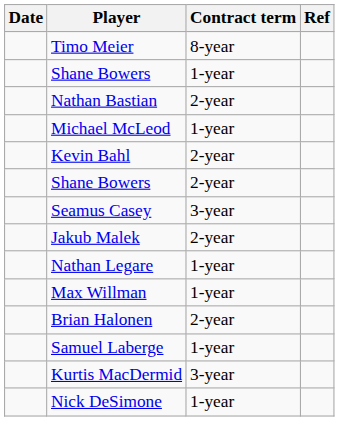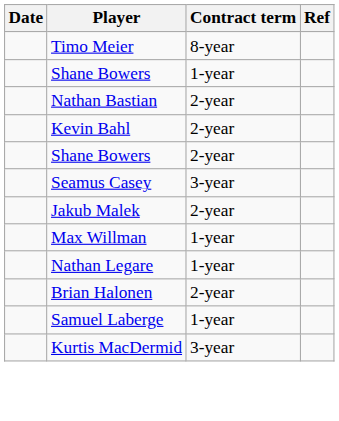 <table class="wikitable">
 <tr>
 <th>Date</th>
 <th>Player</th>
 <th>Contract term</th>
 <th>Ref</th>
 </tr>
 <tr>
 <td></td>
 <td><a href='#'>Timo Meier</a></td>
 <td>8-year</td>
 <td></td>
 </tr>
 <tr>
 <td></td>
 <td><a href='#'>Shane Bowers</a></td>
 <td>1-year</td>
 <td></td>
 </tr>
 <tr>
 <td></td>
 <td><a href='#'>Nathan Bastian</a></td>
 <td>2-year</td>
-<td></td>
-</tr>
-<tr>
-<td></td>
-<td><a href='#'>Michael McLeod</a></td>
-<td>1-year</td>
 <td></td>
 </tr>
 <tr>
 <td></td>
 <td><a href='#'>Kevin Bahl</a></td>
 <td>2-year</td>
 <td></td>
 </tr>
 <tr>
 <td></td>
 <td><a href='#'>Shane Bowers</a></td>
 <td>2-year</td>
 <td></td>
 </tr>
 <tr>
 <td></td>
 <td><a href='#'>Seamus Casey</a></td>
 <td>3-year</td>
 <td></td>
 </tr>
 <tr>
 <td></td>
 <td><a href='#'>Jakub Malek</a></td>
 <td>2-year</td>
 <td></td>
 </tr>
 <tr>
 <td></td>
-<td><a href='#'>Nathan Legare</a></td>
+<td><a href='#'>Max Willman</a></td>
 <td>1-year</td>
 <td></td>
 </tr>
 <tr>
 <td></td>
-<td><a href='#'>Max Willman</a></td>
+<td><a href='#'>Nathan Legare</a></td>
 <td>1-year</td>
 <td></td>
 </tr>
 <tr>
 <td></td>
 <td><a href='#'>Brian Halonen</a></td>
 <td>2-year</td>
 <td></td>
 </tr>
 <tr>
 <td></td>
 <td><a href='#'>Samuel Laberge</a></td>
 <td>1-year</td>
 <td></td>
 </tr>
 <tr>
 <td></td>
 <td><a href='#'>Kurtis MacDermid</a></td>
 <td>3-year</td>
 <td></td>
 </tr>
-<tr>
-<td></td>
-<td><a href='#'>Nick DeSimone</a></td>
-<td>1-year</td>
-<td></td>
-</tr>
 </table>
